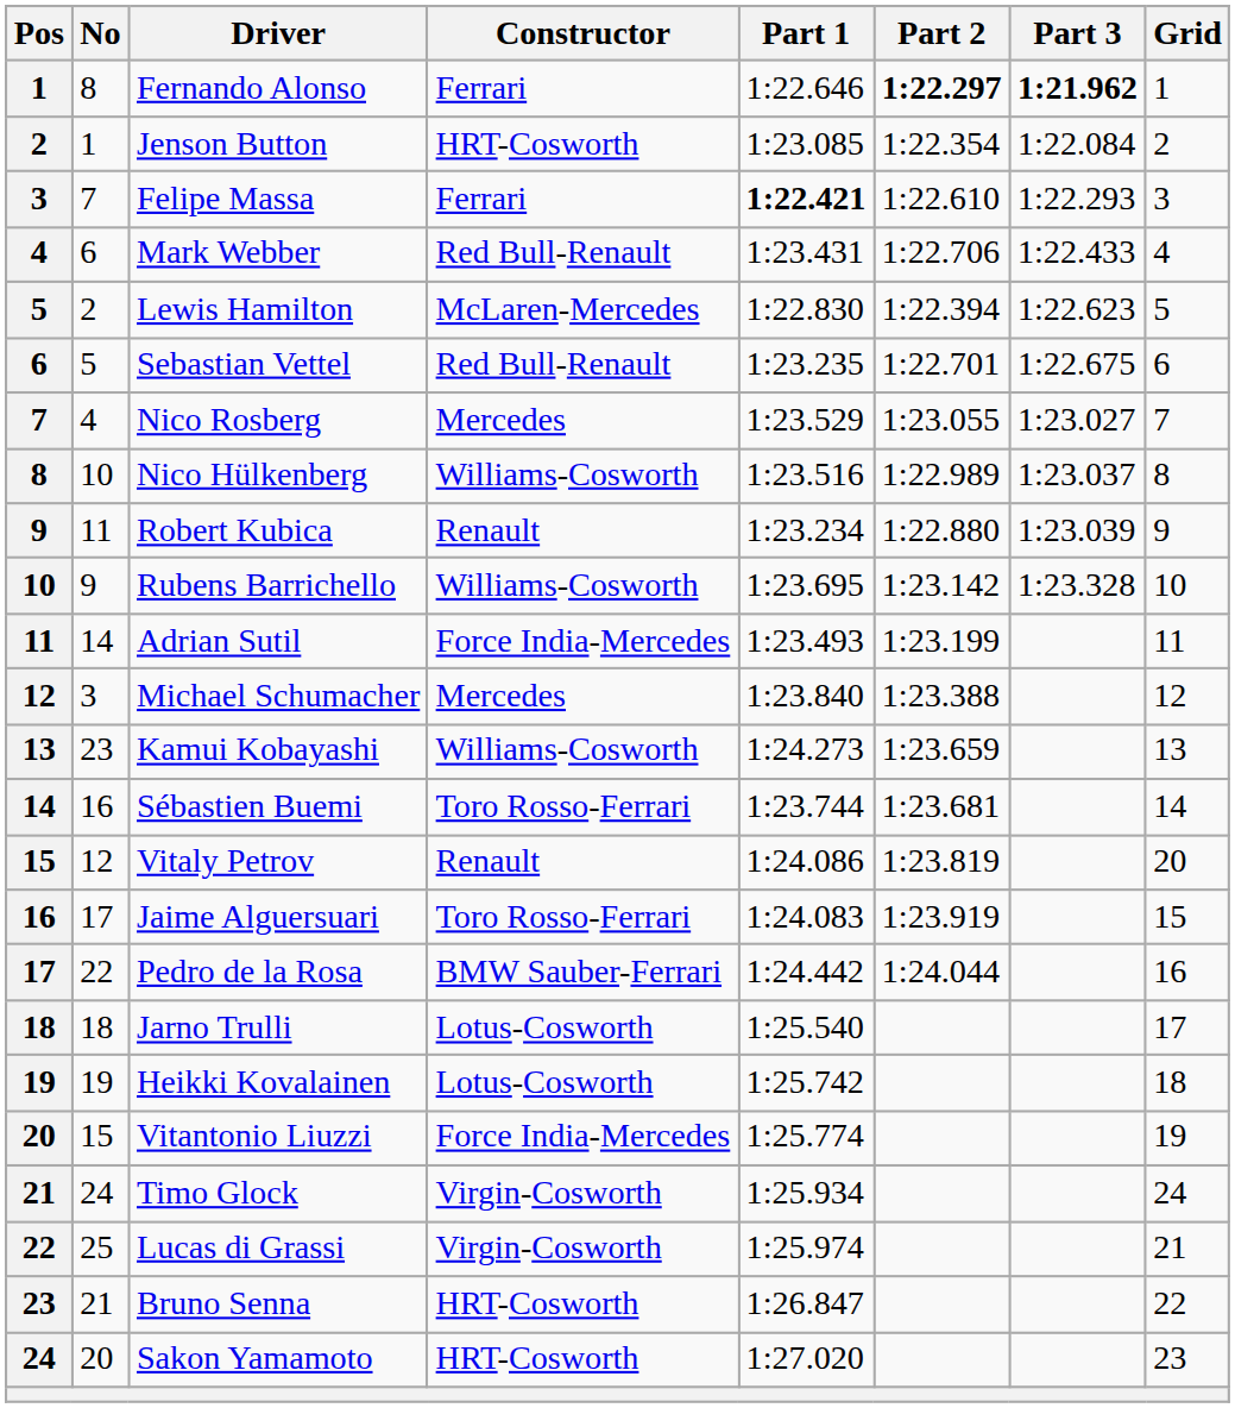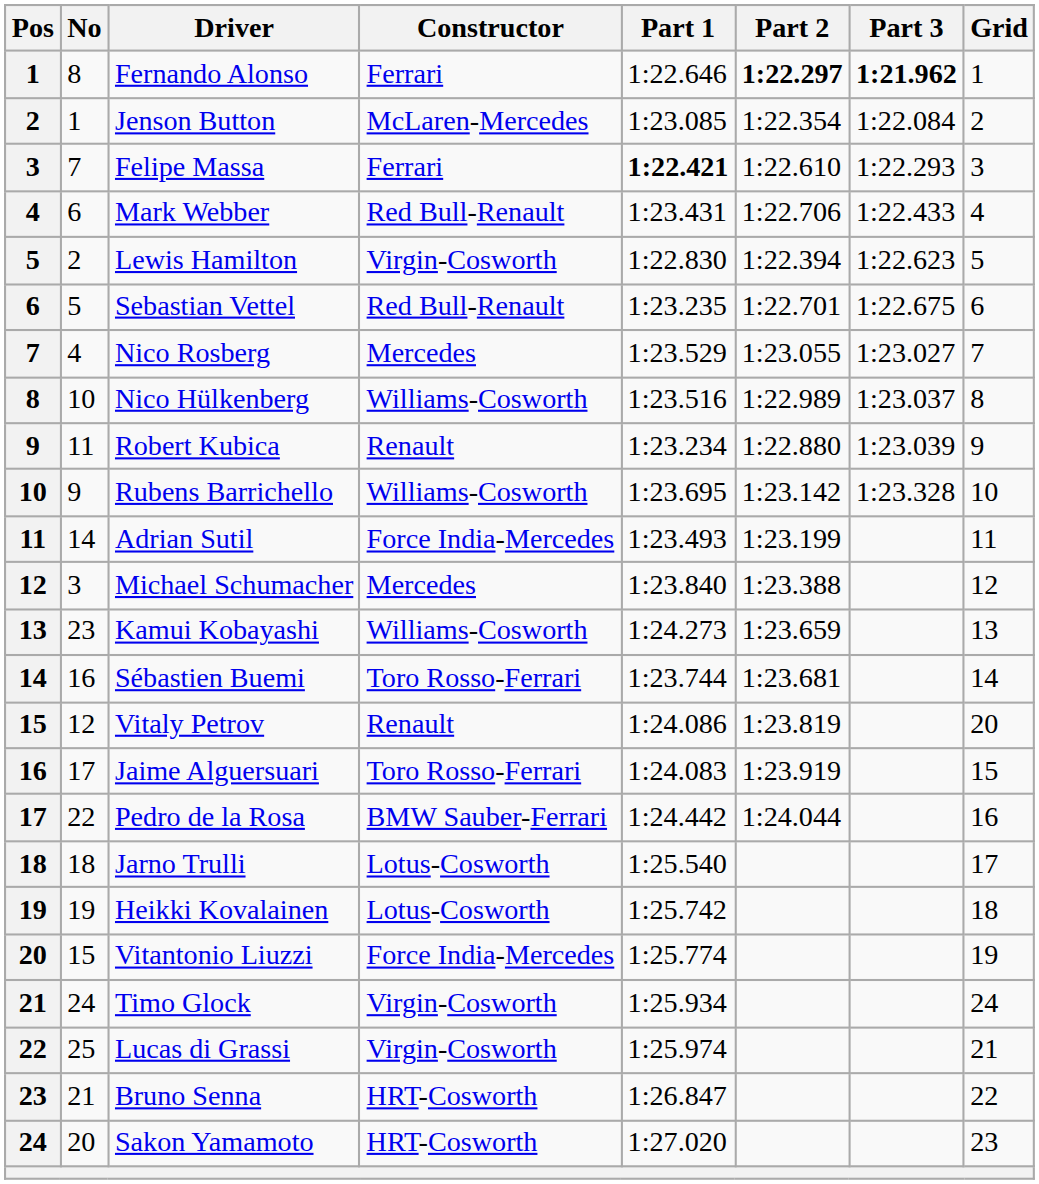 <table class="wikitable sortable" style="font-size: 85%">
 <tr>
 <th>Pos</th>
 <th>No</th>
 <th>Driver</th>
 <th>Constructor</th>
 <th>Part 1</th>
 <th>Part 2</th>
 <th>Part 3</th>
 <th>Grid</th>
 </tr>
 <tr>
 <th>1</th>
 <td>8</td>
 <td> <a href='#'>Fernando Alonso</a></td>
 <td><a href='#'>Ferrari</a></td>
 <td>1:22.646</td>
 <td><strong>1:22.297</strong></td>
 <td><strong>1:21.962</strong></td>
 <td>1</td>
 </tr>
 <tr>
 <th>2</th>
 <td>1</td>
 <td> <a href='#'>Jenson Button</a></td>
-<td><a href='#'>HRT</a>-<a href='#'>Cosworth</a></td>
+<td><a href='#'>McLaren</a>-<a href='#'>Mercedes</a></td>
 <td>1:23.085</td>
 <td>1:22.354</td>
 <td>1:22.084</td>
 <td>2</td>
 </tr>
 <tr>
 <th>3</th>
 <td>7</td>
 <td> <a href='#'>Felipe Massa</a></td>
 <td><a href='#'>Ferrari</a></td>
 <td><strong>1:22.421</strong></td>
 <td>1:22.610</td>
 <td>1:22.293</td>
 <td>3</td>
 </tr>
 <tr>
 <th>4</th>
 <td>6</td>
 <td> <a href='#'>Mark Webber</a></td>
 <td><a href='#'>Red Bull</a>-<a href='#'>Renault</a></td>
 <td>1:23.431</td>
 <td>1:22.706</td>
 <td>1:22.433</td>
 <td>4</td>
 </tr>
 <tr>
 <th>5</th>
 <td>2</td>
 <td> <a href='#'>Lewis Hamilton</a></td>
-<td><a href='#'>McLaren</a>-<a href='#'>Mercedes</a></td>
+<td><a href='#'>Virgin</a>-<a href='#'>Cosworth</a></td>
 <td>1:22.830</td>
 <td>1:22.394</td>
 <td>1:22.623</td>
 <td>5</td>
 </tr>
 <tr>
 <th>6</th>
 <td>5</td>
 <td> <a href='#'>Sebastian Vettel</a></td>
 <td><a href='#'>Red Bull</a>-<a href='#'>Renault</a></td>
 <td>1:23.235</td>
 <td>1:22.701</td>
 <td>1:22.675</td>
 <td>6</td>
 </tr>
 <tr>
 <th>7</th>
 <td>4</td>
 <td> <a href='#'>Nico Rosberg</a></td>
 <td><a href='#'>Mercedes</a></td>
 <td>1:23.529</td>
 <td>1:23.055</td>
 <td>1:23.027</td>
 <td>7</td>
 </tr>
 <tr>
 <th>8</th>
 <td>10</td>
 <td> <a href='#'>Nico Hülkenberg</a></td>
 <td><a href='#'>Williams</a>-<a href='#'>Cosworth</a></td>
 <td>1:23.516</td>
 <td>1:22.989</td>
 <td>1:23.037</td>
 <td>8</td>
 </tr>
 <tr>
 <th>9</th>
 <td>11</td>
 <td> <a href='#'>Robert Kubica</a></td>
 <td><a href='#'>Renault</a></td>
 <td>1:23.234</td>
 <td>1:22.880</td>
 <td>1:23.039</td>
 <td>9</td>
 </tr>
 <tr>
 <th>10</th>
 <td>9</td>
 <td> <a href='#'>Rubens Barrichello</a></td>
 <td><a href='#'>Williams</a>-<a href='#'>Cosworth</a></td>
 <td>1:23.695</td>
 <td>1:23.142</td>
 <td>1:23.328</td>
 <td>10</td>
 </tr>
 <tr>
 <th>11</th>
 <td>14</td>
 <td> <a href='#'>Adrian Sutil</a></td>
 <td><a href='#'>Force India</a>-<a href='#'>Mercedes</a></td>
 <td>1:23.493</td>
 <td>1:23.199</td>
 <td></td>
 <td>11</td>
 </tr>
 <tr>
 <th>12</th>
 <td>3</td>
 <td> <a href='#'>Michael Schumacher</a></td>
 <td><a href='#'>Mercedes</a></td>
 <td>1:23.840</td>
 <td>1:23.388</td>
 <td></td>
 <td>12</td>
 </tr>
 <tr>
 <th>13</th>
 <td>23</td>
 <td> <a href='#'>Kamui Kobayashi</a></td>
 <td><a href='#'>Williams</a>-<a href='#'>Cosworth</a></td>
 <td>1:24.273</td>
 <td>1:23.659</td>
 <td></td>
 <td>13</td>
 </tr>
 <tr>
 <th>14</th>
 <td>16</td>
 <td> <a href='#'>Sébastien Buemi</a></td>
 <td><a href='#'>Toro Rosso</a>-<a href='#'>Ferrari</a></td>
 <td>1:23.744</td>
 <td>1:23.681</td>
 <td></td>
 <td>14</td>
 </tr>
 <tr>
 <th>15</th>
 <td>12</td>
 <td> <a href='#'>Vitaly Petrov</a></td>
 <td><a href='#'>Renault</a></td>
 <td>1:24.086</td>
 <td>1:23.819</td>
 <td></td>
 <td>20</td>
 </tr>
 <tr>
 <th>16</th>
 <td>17</td>
 <td> <a href='#'>Jaime Alguersuari</a></td>
 <td><a href='#'>Toro Rosso</a>-<a href='#'>Ferrari</a></td>
 <td>1:24.083</td>
 <td>1:23.919</td>
 <td></td>
 <td>15</td>
 </tr>
 <tr>
 <th>17</th>
 <td>22</td>
 <td> <a href='#'>Pedro de la Rosa</a></td>
 <td><a href='#'>BMW Sauber</a>-<a href='#'>Ferrari</a></td>
 <td>1:24.442</td>
 <td>1:24.044</td>
 <td></td>
 <td>16</td>
 </tr>
 <tr>
 <th>18</th>
 <td>18</td>
 <td> <a href='#'>Jarno Trulli</a></td>
 <td><a href='#'>Lotus</a>-<a href='#'>Cosworth</a></td>
 <td>1:25.540</td>
 <td></td>
 <td></td>
 <td>17</td>
 </tr>
 <tr>
 <th>19</th>
 <td>19</td>
 <td> <a href='#'>Heikki Kovalainen</a></td>
 <td><a href='#'>Lotus</a>-<a href='#'>Cosworth</a></td>
 <td>1:25.742</td>
 <td></td>
 <td></td>
 <td>18</td>
 </tr>
 <tr>
 <th>20</th>
 <td>15</td>
 <td> <a href='#'>Vitantonio Liuzzi</a></td>
 <td><a href='#'>Force India</a>-<a href='#'>Mercedes</a></td>
 <td>1:25.774</td>
 <td></td>
 <td></td>
 <td>19</td>
 </tr>
 <tr>
 <th>21</th>
 <td>24</td>
 <td> <a href='#'>Timo Glock</a></td>
 <td><a href='#'>Virgin</a>-<a href='#'>Cosworth</a></td>
 <td>1:25.934</td>
 <td></td>
 <td></td>
 <td>24</td>
 </tr>
 <tr>
 <th>22</th>
 <td>25</td>
 <td> <a href='#'>Lucas di Grassi</a></td>
 <td><a href='#'>Virgin</a>-<a href='#'>Cosworth</a></td>
 <td>1:25.974</td>
 <td></td>
 <td></td>
 <td>21</td>
 </tr>
 <tr>
 <th>23</th>
 <td>21</td>
 <td> <a href='#'>Bruno Senna</a></td>
 <td><a href='#'>HRT</a>-<a href='#'>Cosworth</a></td>
 <td>1:26.847</td>
 <td></td>
 <td></td>
 <td>22</td>
 </tr>
 <tr>
 <th>24</th>
 <td>20</td>
 <td> <a href='#'>Sakon Yamamoto</a></td>
 <td><a href='#'>HRT</a>-<a href='#'>Cosworth</a></td>
 <td>1:27.020</td>
 <td></td>
 <td></td>
 <td>23</td>
 </tr>
 <tr>
 <th colspan="8"></th>
 </tr>
 </table>
